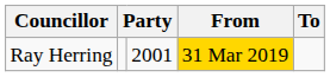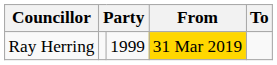 <table class=wikitable>
 <tr>
 <th>Councillor</th>
 <th colspan=2>Party</th>
 <th>From</th>
 <th>To</th>
 </tr>
 <tr>
 <td>Ray Herring</td>
 <td></td>
-<td align=right>2001</td>
+<td align=right>1999</td>
 <td align=right style="background: gold;">31 Mar 2019</td>
 </tr>
 </table>
